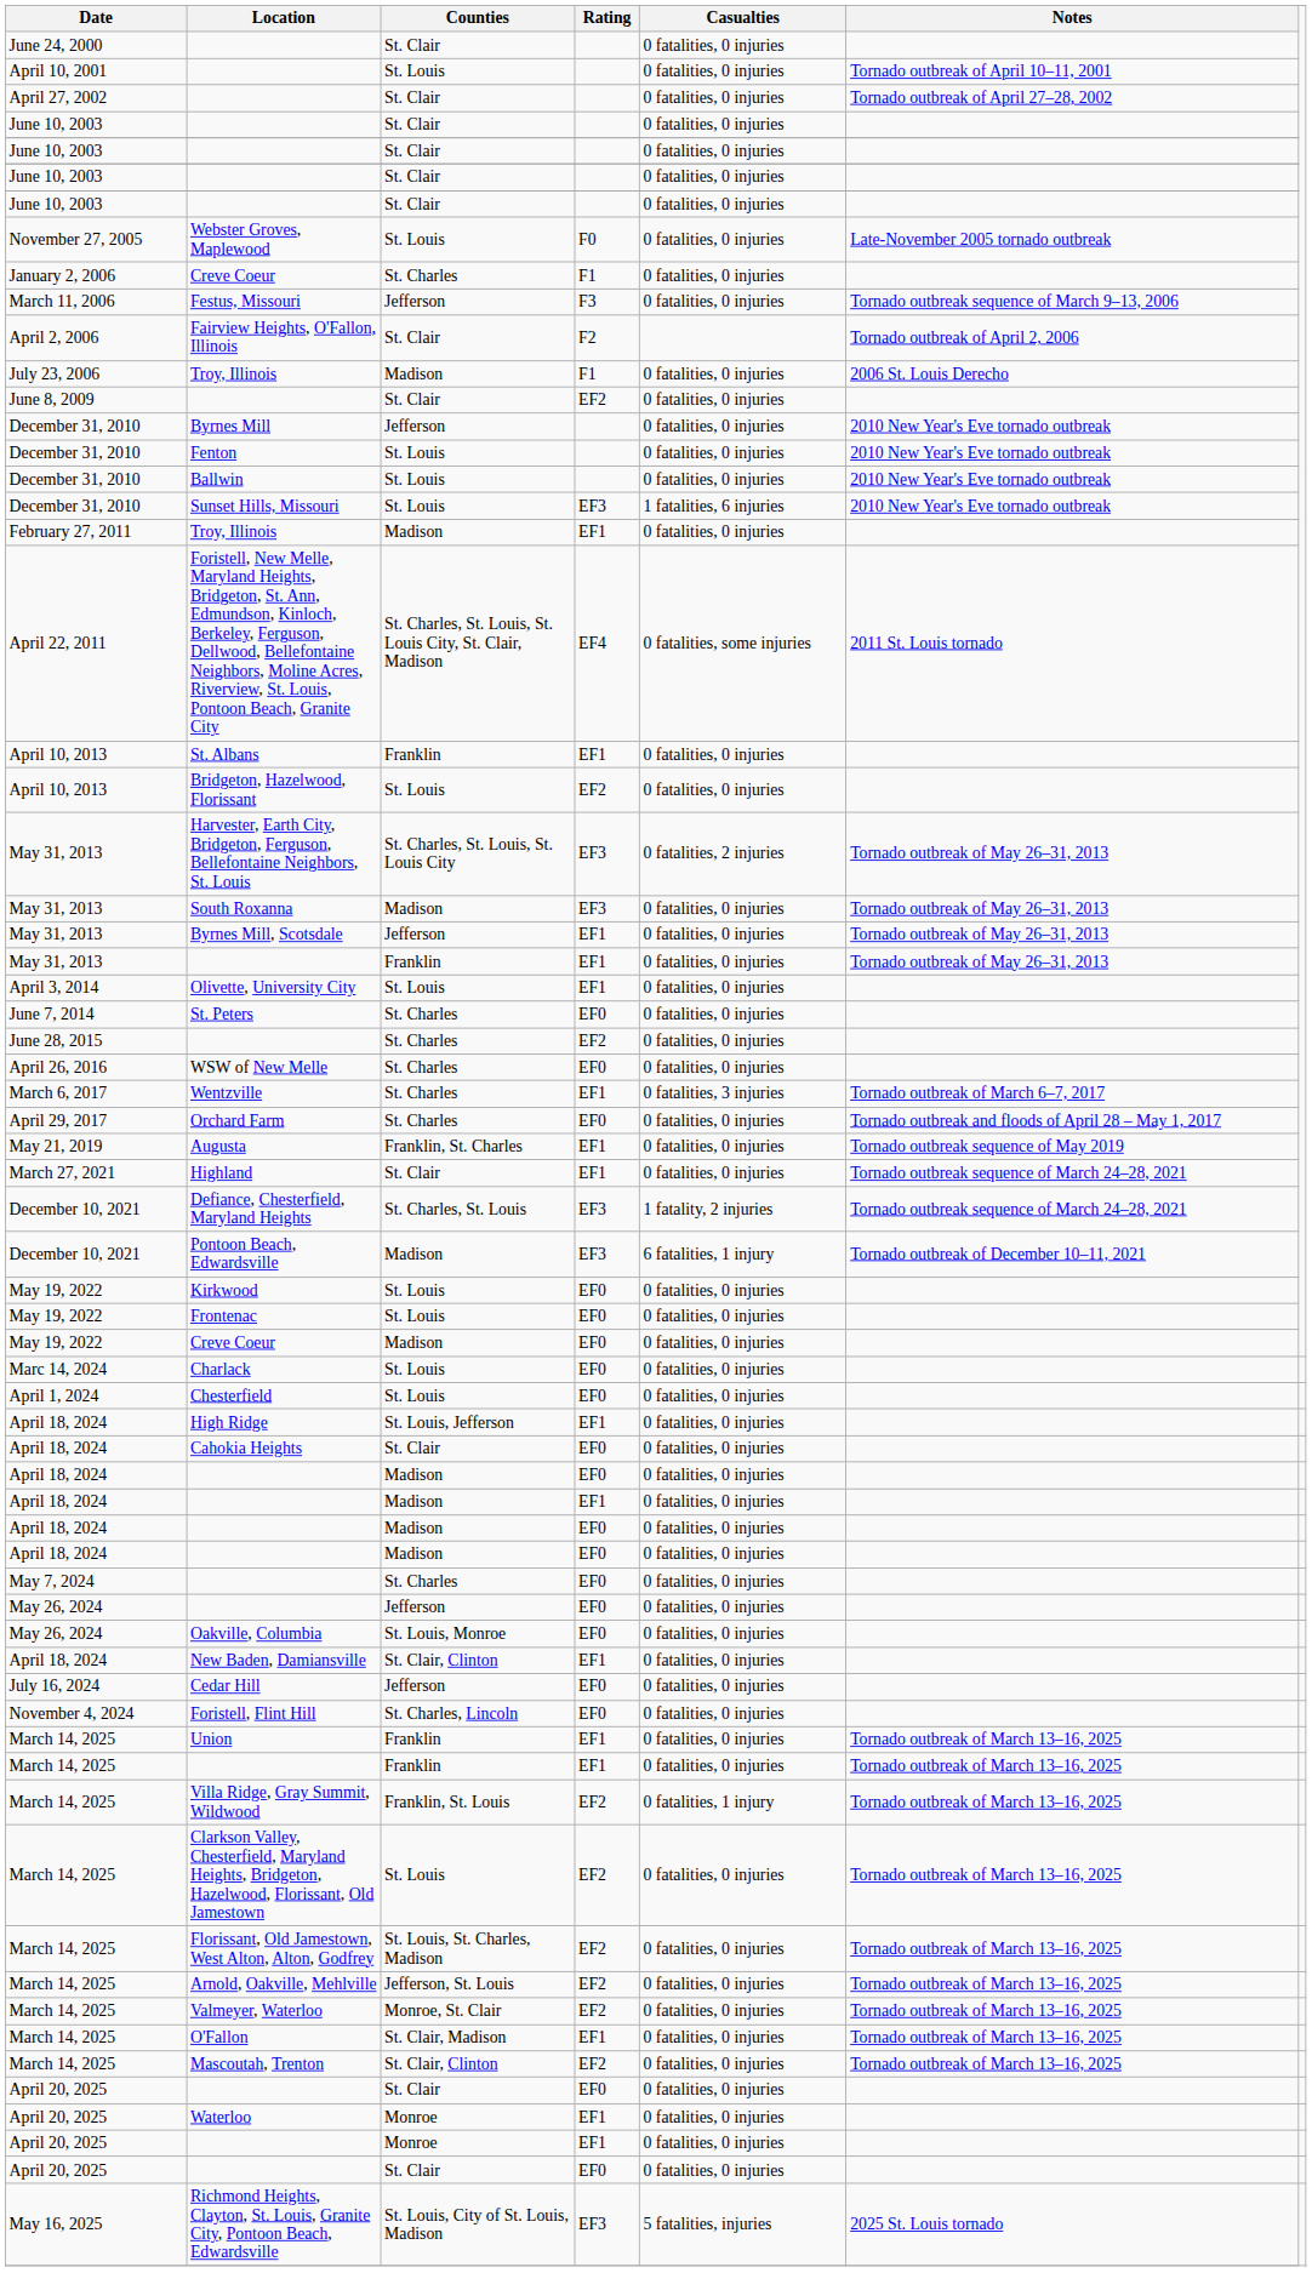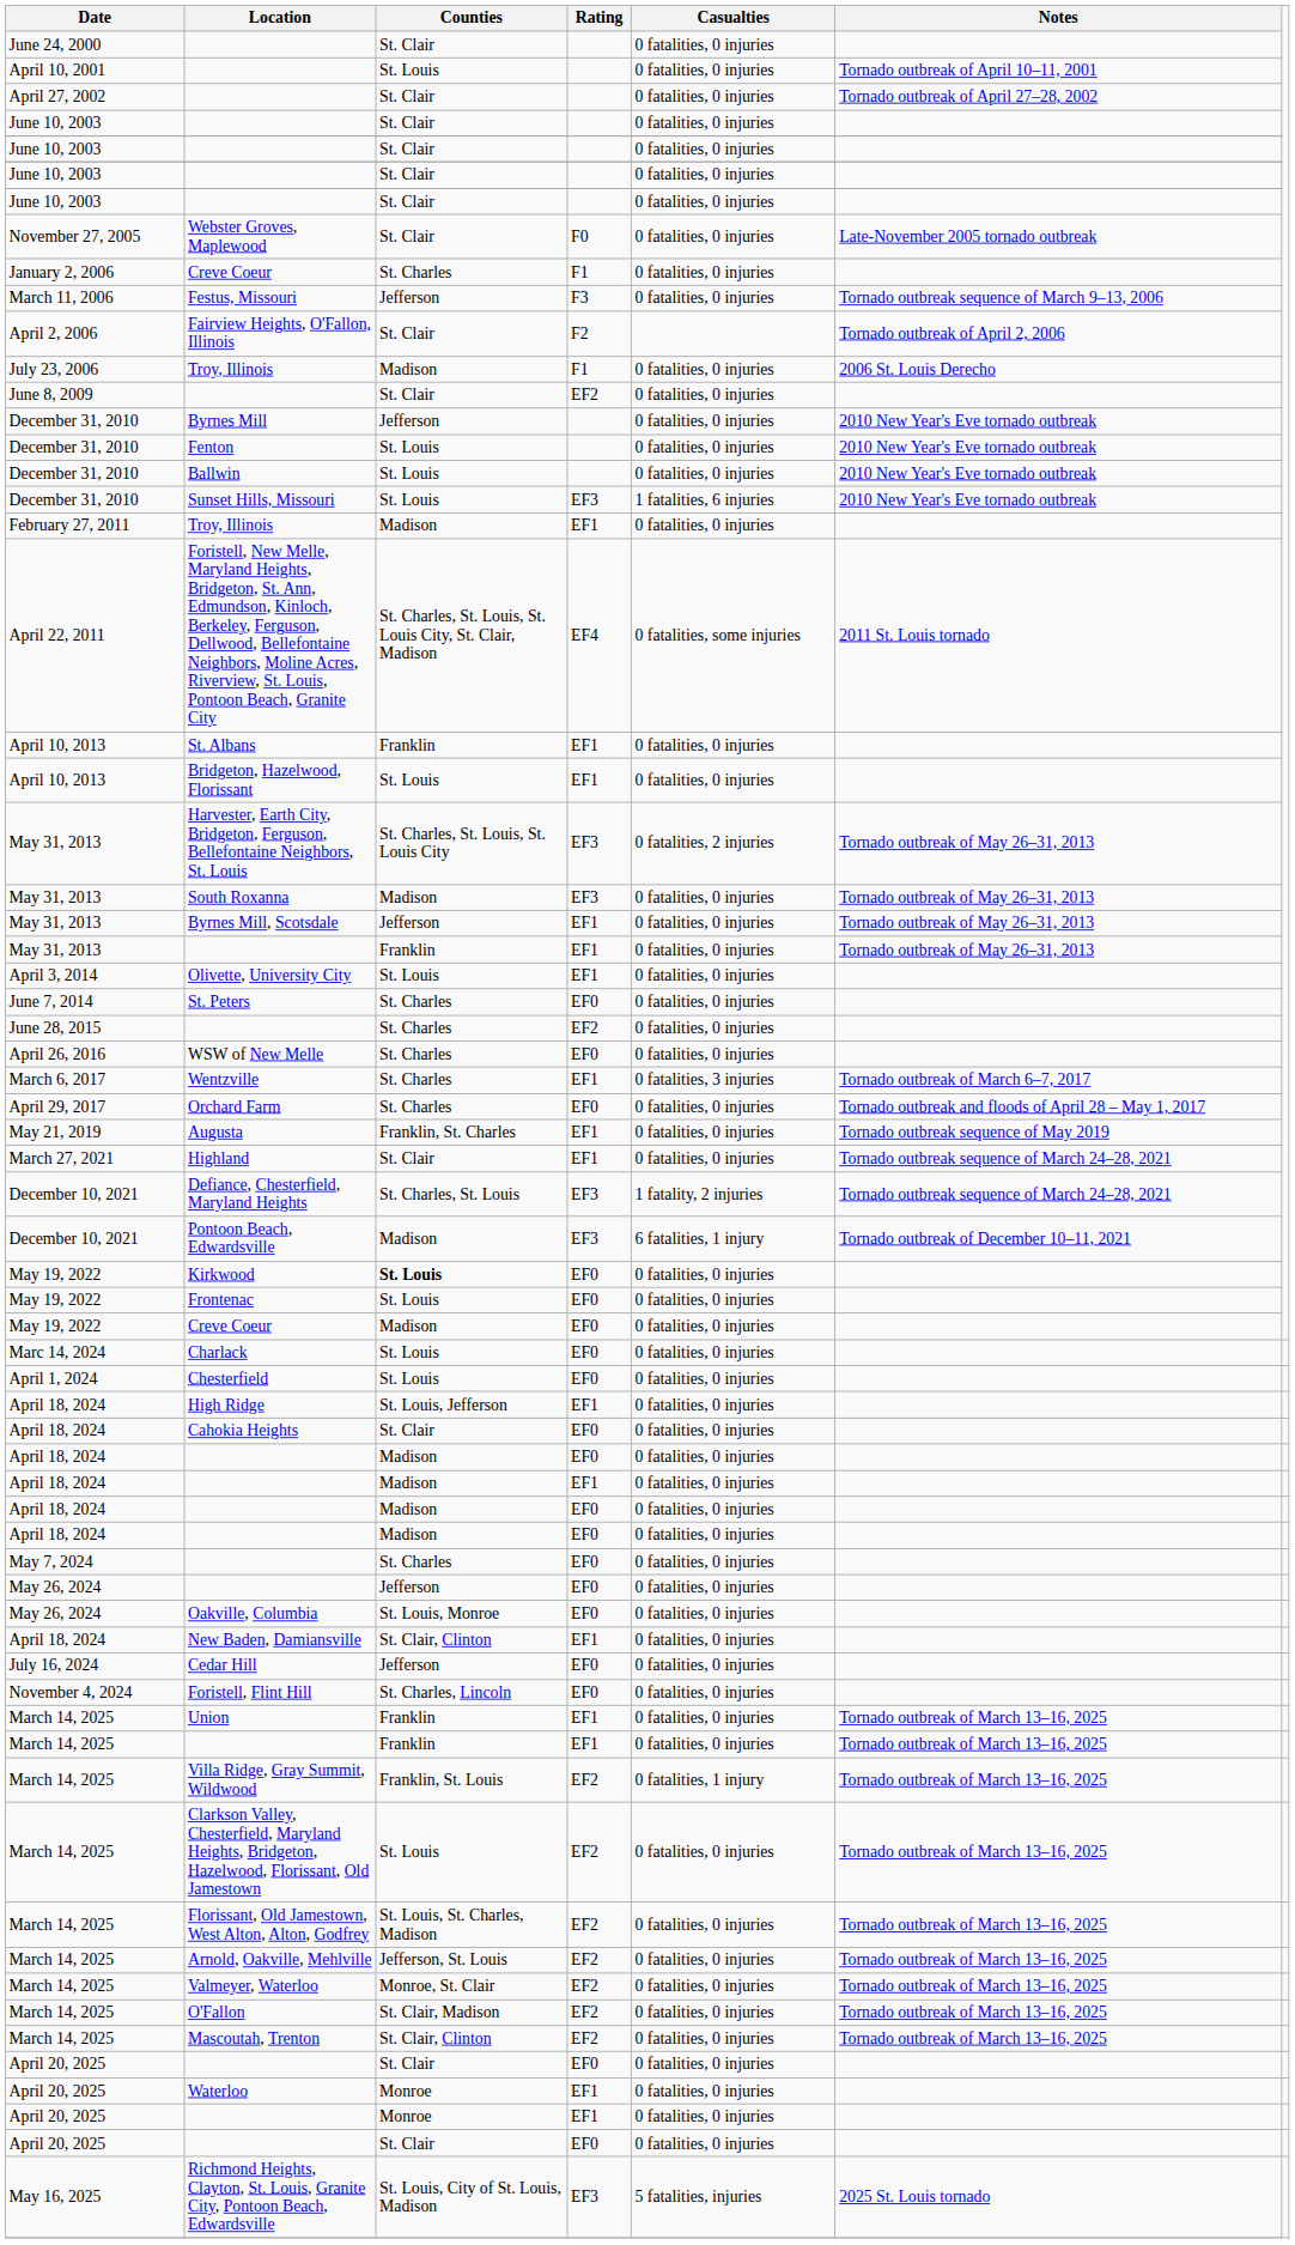 <table class="wikitable" |>
 <tr>
 <th width=14%>Date</th>
 <th width=15%>Location</th>
 <th width=15%>Counties</th>
 <th width=5%>Rating</th>
 <th width=16%>Casualties</th>
 <th width=35%>Notes</th>
 </tr>
 <tr>
 <td>June 24, 2000</td>
 <td></td>
 <td>St. Clair</td>
 <td></td>
 <td>0 fatalities, 0 injuries</td>
 <td></td>
 </tr>
 <tr>
 <td>April 10, 2001</td>
 <td></td>
 <td>St. Louis</td>
 <td></td>
 <td>0 fatalities, 0 injuries</td>
 <td><a href='#'>Tornado outbreak of April 10–11, 2001</a></td>
 </tr>
 <tr>
 <td>April 27, 2002</td>
 <td></td>
 <td>St. Clair</td>
 <td></td>
 <td>0 fatalities, 0 injuries</td>
 <td><a href='#'>Tornado outbreak of April 27–28, 2002</a></td>
 </tr>
 <tr>
 <td>June 10, 2003</td>
 <td></td>
 <td>St. Clair</td>
 <td></td>
 <td>0 fatalities, 0 injuries</td>
 <td></td>
 </tr>
 <tr>
 </tr>
 <tr>
 <td>June 10, 2003</td>
 <td></td>
 <td>St. Clair</td>
 <td></td>
 <td>0 fatalities, 0 injuries</td>
 <td></td>
 </tr>
 <tr>
 </tr>
 <tr>
 <td>June 10, 2003</td>
 <td></td>
 <td>St. Clair</td>
 <td></td>
 <td>0 fatalities, 0 injuries</td>
 <td></td>
 </tr>
 <tr>
 </tr>
 <tr>
 <td>June 10, 2003</td>
 <td></td>
 <td>St. Clair</td>
 <td></td>
 <td>0 fatalities, 0 injuries</td>
 <td></td>
 </tr>
 <tr>
 <td>November 27, 2005</td>
 <td><a href='#'>Webster Groves</a>, <a href='#'>Maplewood</a></td>
-<td>St. Louis</td>
+<td>St. Clair</td>
 <td>F0</td>
 <td>0 fatalities, 0 injuries</td>
 <td><a href='#'>Late-November 2005 tornado outbreak</a></td>
 </tr>
 <tr>
 <td>January 2, 2006</td>
 <td><a href='#'>Creve Coeur</a></td>
 <td>St. Charles</td>
 <td>F1</td>
 <td>0 fatalities, 0 injuries</td>
 <td></td>
 </tr>
 <tr>
 <td>March 11, 2006</td>
 <td><a href='#'>Festus, Missouri</a></td>
 <td>Jefferson</td>
 <td>F3</td>
 <td>0 fatalities, 0 injuries</td>
 <td><a href='#'>Tornado outbreak sequence of March 9–13, 2006</a></td>
 </tr>
 <tr>
 <td>April 2, 2006</td>
 <td><a href='#'>Fairview Heights</a>, <a href='#'>O'Fallon, Illinois</a></td>
 <td>St. Clair</td>
 <td>F2</td>
 <td></td>
 <td><a href='#'>Tornado outbreak of April 2, 2006</a></td>
 </tr>
 <tr>
 <td>July 23, 2006</td>
 <td><a href='#'>Troy, Illinois</a></td>
 <td>Madison</td>
 <td>F1</td>
 <td>0 fatalities, 0 injuries</td>
 <td><a href='#'>2006 St. Louis Derecho</a></td>
 </tr>
 <tr>
 <td>June 8, 2009</td>
 <td></td>
 <td>St. Clair</td>
 <td>EF2</td>
 <td>0 fatalities, 0 injuries</td>
 <td></td>
 </tr>
 <tr>
 <td>December 31, 2010</td>
 <td><a href='#'>Byrnes Mill</a></td>
 <td>Jefferson</td>
 <td></td>
 <td>0 fatalities, 0 injuries</td>
 <td><a href='#'>2010 New Year's Eve tornado outbreak</a></td>
 </tr>
 <tr>
 <td>December 31, 2010</td>
 <td><a href='#'>Fenton</a></td>
 <td>St. Louis</td>
 <td></td>
 <td>0 fatalities, 0 injuries</td>
 <td><a href='#'>2010 New Year's Eve tornado outbreak</a></td>
 </tr>
 <tr>
 <td>December 31, 2010</td>
 <td><a href='#'>Ballwin</a></td>
 <td>St. Louis</td>
 <td></td>
 <td>0 fatalities, 0 injuries</td>
 <td><a href='#'>2010 New Year's Eve tornado outbreak</a></td>
 </tr>
 <tr>
 <td>December 31, 2010</td>
 <td><a href='#'>Sunset Hills, Missouri</a></td>
 <td>St. Louis</td>
 <td>EF3</td>
 <td>1 fatalities, 6 injuries</td>
 <td><a href='#'>2010 New Year's Eve tornado outbreak</a></td>
 </tr>
 <tr>
 <td>February 27, 2011</td>
 <td><a href='#'>Troy, Illinois</a></td>
 <td>Madison</td>
 <td>EF1</td>
 <td>0 fatalities, 0 injuries</td>
 <td></td>
 </tr>
 <tr>
 <td>April 22, 2011</td>
 <td><a href='#'>Foristell</a>, <a href='#'>New Melle</a>, <a href='#'>Maryland Heights</a>, <a href='#'>Bridgeton</a>, <a href='#'>St. Ann</a>, <a href='#'>Edmundson</a>, <a href='#'>Kinloch</a>, <a href='#'>Berkeley</a>, <a href='#'>Ferguson</a>, <a href='#'>Dellwood</a>, <a href='#'>Bellefontaine Neighbors</a>, <a href='#'>Moline Acres</a>, <a href='#'>Riverview</a>, <a href='#'>St. Louis</a>, <a href='#'>Pontoon Beach</a>, <a href='#'>Granite City</a></td>
 <td>St. Charles, St. Louis, St. Louis City, St. Clair, Madison</td>
 <td>EF4</td>
 <td>0 fatalities, some injuries</td>
 <td><a href='#'>2011 St. Louis tornado</a></td>
 </tr>
 <tr>
 <td>April 10, 2013</td>
 <td><a href='#'>St. Albans</a></td>
 <td>Franklin</td>
 <td>EF1</td>
 <td>0 fatalities, 0 injuries</td>
 <td></td>
 </tr>
 <tr>
 <td>April 10, 2013</td>
 <td><a href='#'>Bridgeton</a>, <a href='#'>Hazelwood</a>, <a href='#'>Florissant</a></td>
 <td>St. Louis</td>
-<td>EF2</td>
+<td>EF1</td>
 <td>0 fatalities, 0 injuries</td>
 <td></td>
 </tr>
 <tr>
 <td>May 31, 2013</td>
 <td><a href='#'>Harvester</a>, <a href='#'>Earth City</a>, <a href='#'>Bridgeton</a>, <a href='#'>Ferguson</a>, <a href='#'>Bellefontaine Neighbors</a>, <a href='#'>St. Louis</a></td>
 <td>St. Charles, St. Louis, St. Louis City</td>
 <td>EF3</td>
 <td>0 fatalities, 2 injuries</td>
 <td><a href='#'>Tornado outbreak of May 26–31, 2013</a></td>
 </tr>
 <tr>
 <td>May 31, 2013</td>
 <td><a href='#'>South Roxanna</a></td>
 <td>Madison</td>
 <td>EF3</td>
 <td>0 fatalities, 0 injuries</td>
 <td><a href='#'>Tornado outbreak of May 26–31, 2013</a></td>
 </tr>
 <tr>
 <td>May 31, 2013</td>
 <td><a href='#'>Byrnes Mill</a>, <a href='#'>Scotsdale</a></td>
 <td>Jefferson</td>
 <td>EF1</td>
 <td>0 fatalities, 0 injuries</td>
 <td><a href='#'>Tornado outbreak of May 26–31, 2013</a></td>
 </tr>
 <tr>
 <td>May 31, 2013</td>
 <td></td>
 <td>Franklin</td>
 <td>EF1</td>
 <td>0 fatalities, 0 injuries</td>
 <td><a href='#'>Tornado outbreak of May 26–31, 2013</a></td>
 </tr>
 <tr>
 <td>April 3, 2014</td>
 <td><a href='#'>Olivette</a>, <a href='#'>University City</a></td>
 <td>St. Louis</td>
 <td>EF1</td>
 <td>0 fatalities, 0 injuries</td>
 <td></td>
 </tr>
 <tr>
 <td>June 7, 2014</td>
 <td><a href='#'>St. Peters</a></td>
 <td>St. Charles</td>
 <td>EF0</td>
 <td>0 fatalities, 0 injuries</td>
 <td></td>
 </tr>
 <tr>
 <td>June 28, 2015</td>
 <td></td>
 <td>St. Charles</td>
 <td>EF2</td>
 <td>0 fatalities, 0 injuries</td>
 <td></td>
 </tr>
 <tr>
 <td>April 26, 2016</td>
 <td>WSW of <a href='#'>New Melle</a></td>
 <td>St. Charles</td>
 <td>EF0</td>
 <td>0 fatalities, 0 injuries</td>
 <td></td>
 </tr>
 <tr>
 <td>March 6, 2017</td>
 <td><a href='#'>Wentzville</a></td>
 <td>St. Charles</td>
 <td>EF1</td>
 <td>0 fatalities, 3 injuries</td>
 <td><a href='#'>Tornado outbreak of March 6–7, 2017</a></td>
 </tr>
 <tr>
 <td>April 29, 2017</td>
 <td><a href='#'>Orchard Farm</a></td>
 <td>St. Charles</td>
 <td>EF0</td>
 <td>0 fatalities, 0 injuries</td>
 <td><a href='#'>Tornado outbreak and floods of April 28 – May 1, 2017</a></td>
 </tr>
 <tr>
 <td>May 21, 2019</td>
 <td><a href='#'>Augusta</a></td>
 <td>Franklin, St. Charles</td>
 <td>EF1</td>
 <td>0 fatalities, 0 injuries</td>
 <td><a href='#'>Tornado outbreak sequence of May 2019</a></td>
 </tr>
 <tr>
 <td>March 27, 2021</td>
 <td><a href='#'>Highland</a></td>
 <td>St. Clair</td>
 <td>EF1</td>
 <td>0 fatalities, 0 injuries</td>
 <td><a href='#'>Tornado outbreak sequence of March 24–28, 2021</a></td>
 </tr>
 <tr>
 <td>December 10, 2021</td>
 <td><a href='#'>Defiance</a>, <a href='#'>Chesterfield</a>, <a href='#'>Maryland Heights</a></td>
 <td>St. Charles, St. Louis</td>
 <td>EF3</td>
 <td>1 fatality, 2 injuries</td>
 <td><a href='#'>Tornado outbreak sequence of March 24–28, 2021</a></td>
 </tr>
 <tr>
 <td>December 10, 2021</td>
 <td><a href='#'>Pontoon Beach</a>, <a href='#'>Edwardsville</a></td>
 <td>Madison</td>
 <td>EF3</td>
 <td>6 fatalities, 1 injury</td>
 <td><a href='#'>Tornado outbreak of December 10–11, 2021</a></td>
 </tr>
 <tr>
 <td>May 19, 2022</td>
 <td><a href='#'>Kirkwood</a></td>
-<td>St. Louis</td>
+<td><strong>St. Louis</strong></td>
 <td>EF0</td>
 <td>0 fatalities, 0 injuries</td>
 <td></td>
 </tr>
 <tr>
 <td>May 19, 2022</td>
 <td><a href='#'>Frontenac</a></td>
 <td>St. Louis</td>
 <td>EF0</td>
 <td>0 fatalities, 0 injuries</td>
 <td></td>
 </tr>
 <tr>
 <td>May 19, 2022</td>
 <td><a href='#'>Creve Coeur</a></td>
 <td>Madison</td>
 <td>EF0</td>
 <td>0 fatalities, 0 injuries</td>
 <td></td>
 </tr>
 <tr>
 <td>Marc 14, 2024</td>
 <td><a href='#'>Charlack</a></td>
 <td>St. Louis</td>
 <td>EF0</td>
 <td>0 fatalities, 0 injuries</td>
 <td></td>
 <td></td>
 </tr>
 <tr>
 <td>April 1, 2024</td>
 <td><a href='#'>Chesterfield</a></td>
 <td>St. Louis</td>
 <td>EF0</td>
 <td>0 fatalities, 0 injuries</td>
 <td></td>
 <td></td>
 </tr>
 <tr>
 <td>April 18, 2024</td>
 <td><a href='#'>High Ridge</a></td>
 <td>St. Louis, Jefferson</td>
 <td>EF1</td>
 <td>0 fatalities, 0 injuries</td>
 <td></td>
 <td></td>
 </tr>
 <tr>
 <td>April 18, 2024</td>
 <td><a href='#'>Cahokia Heights</a></td>
 <td>St. Clair</td>
 <td>EF0</td>
 <td>0 fatalities, 0 injuries</td>
 <td></td>
 <td></td>
 </tr>
 <tr>
 <td>April 18, 2024</td>
 <td></td>
 <td>Madison</td>
 <td>EF0</td>
 <td>0 fatalities, 0 injuries</td>
 <td></td>
 <td></td>
 </tr>
 <tr>
 <td>April 18, 2024</td>
 <td></td>
 <td>Madison</td>
 <td>EF1</td>
 <td>0 fatalities, 0 injuries</td>
 <td></td>
 <td></td>
 </tr>
 <tr>
 <td>April 18, 2024</td>
 <td></td>
 <td>Madison</td>
 <td>EF0</td>
 <td>0 fatalities, 0 injuries</td>
 <td></td>
 <td></td>
 </tr>
 <tr>
 <td>April 18, 2024</td>
 <td></td>
 <td>Madison</td>
 <td>EF0</td>
 <td>0 fatalities, 0 injuries</td>
 <td></td>
 <td></td>
 </tr>
 <tr>
 <td>May 7, 2024</td>
 <td></td>
 <td>St. Charles</td>
 <td>EF0</td>
 <td>0 fatalities, 0 injuries</td>
 <td></td>
 <td></td>
 </tr>
 <tr>
 <td>May 26, 2024</td>
 <td></td>
 <td>Jefferson</td>
 <td>EF0</td>
 <td>0 fatalities, 0 injuries</td>
 <td></td>
 <td></td>
 </tr>
 <tr>
 <td>May 26, 2024</td>
 <td><a href='#'>Oakville</a>, <a href='#'>Columbia</a></td>
 <td>St. Louis, Monroe</td>
 <td>EF0</td>
 <td>0 fatalities, 0 injuries</td>
 <td></td>
 <td></td>
 </tr>
 <tr>
 <td>April 18, 2024</td>
 <td><a href='#'>New Baden</a>, <a href='#'>Damiansville</a></td>
 <td>St. Clair, <a href='#'>Clinton</a></td>
 <td>EF1</td>
 <td>0 fatalities, 0 injuries</td>
 <td></td>
 <td></td>
 </tr>
 <tr>
 <td>July 16, 2024</td>
 <td><a href='#'>Cedar Hill</a></td>
 <td>Jefferson</td>
 <td>EF0</td>
 <td>0 fatalities, 0 injuries</td>
 <td></td>
 <td></td>
 </tr>
 <tr>
 <td>November 4, 2024</td>
 <td><a href='#'>Foristell</a>, <a href='#'>Flint Hill</a></td>
 <td>St. Charles, <a href='#'>Lincoln</a></td>
 <td>EF0</td>
 <td>0 fatalities, 0 injuries</td>
 <td></td>
 <td></td>
 </tr>
 <tr>
 <td>March 14, 2025</td>
 <td><a href='#'>Union</a></td>
 <td>Franklin</td>
 <td>EF1</td>
 <td>0 fatalities, 0 injuries</td>
 <td><a href='#'>Tornado outbreak of March 13–16, 2025</a></td>
 <td></td>
 </tr>
 <tr>
 <td>March 14, 2025</td>
 <td></td>
 <td>Franklin</td>
 <td>EF1</td>
 <td>0 fatalities, 0 injuries</td>
 <td><a href='#'>Tornado outbreak of March 13–16, 2025</a></td>
 <td></td>
 </tr>
 <tr>
 <td>March 14, 2025</td>
 <td><a href='#'>Villa Ridge</a>, <a href='#'>Gray Summit</a>, <a href='#'>Wildwood</a></td>
 <td>Franklin, St. Louis</td>
 <td>EF2</td>
 <td>0 fatalities, 1 injury</td>
 <td><a href='#'>Tornado outbreak of March 13–16, 2025</a></td>
 <td></td>
 </tr>
 <tr>
 <td>March 14, 2025</td>
 <td><a href='#'>Clarkson Valley</a>, <a href='#'>Chesterfield</a>, <a href='#'>Maryland Heights</a>, <a href='#'>Bridgeton</a>, <a href='#'>Hazelwood</a>, <a href='#'>Florissant</a>, <a href='#'>Old Jamestown</a></td>
 <td>St. Louis</td>
 <td>EF2</td>
 <td>0 fatalities, 0 injuries</td>
 <td><a href='#'>Tornado outbreak of March 13–16, 2025</a></td>
 <td></td>
 </tr>
 <tr>
 <td>March 14, 2025</td>
 <td><a href='#'>Florissant</a>, <a href='#'>Old Jamestown</a>, <a href='#'>West Alton</a>, <a href='#'>Alton</a>, <a href='#'>Godfrey</a></td>
 <td>St. Louis, St. Charles, Madison</td>
 <td>EF2</td>
 <td>0 fatalities, 0 injuries</td>
 <td><a href='#'>Tornado outbreak of March 13–16, 2025</a></td>
 <td></td>
 </tr>
 <tr>
 <td>March 14, 2025</td>
 <td><a href='#'>Arnold</a>, <a href='#'>Oakville</a>, <a href='#'>Mehlville</a></td>
 <td>Jefferson, St. Louis</td>
 <td>EF2</td>
 <td>0 fatalities, 0 injuries</td>
 <td><a href='#'>Tornado outbreak of March 13–16, 2025</a></td>
 <td></td>
 </tr>
 <tr>
 <td>March 14, 2025</td>
 <td><a href='#'>Valmeyer</a>, <a href='#'>Waterloo</a></td>
 <td>Monroe, St. Clair</td>
 <td>EF2</td>
 <td>0 fatalities, 0 injuries</td>
 <td><a href='#'>Tornado outbreak of March 13–16, 2025</a></td>
 <td></td>
 </tr>
 <tr>
 <td>March 14, 2025</td>
 <td><a href='#'>O'Fallon</a></td>
 <td>St. Clair, Madison</td>
-<td>EF1</td>
+<td>EF2</td>
 <td>0 fatalities, 0 injuries</td>
 <td><a href='#'>Tornado outbreak of March 13–16, 2025</a></td>
 <td></td>
 </tr>
 <tr>
 <td>March 14, 2025</td>
 <td><a href='#'>Mascoutah</a>, <a href='#'>Trenton</a></td>
 <td>St. Clair, <a href='#'>Clinton</a></td>
 <td>EF2</td>
 <td>0 fatalities, 0 injuries</td>
 <td><a href='#'>Tornado outbreak of March 13–16, 2025</a></td>
 <td></td>
 </tr>
 <tr>
 <td>April 20, 2025</td>
 <td></td>
 <td>St. Clair</td>
 <td>EF0</td>
 <td>0 fatalities, 0 injuries</td>
 <td></td>
 <td></td>
 </tr>
 <tr>
 <td>April 20, 2025</td>
 <td><a href='#'>Waterloo</a></td>
 <td>Monroe</td>
 <td>EF1</td>
 <td>0 fatalities, 0 injuries</td>
 <td></td>
 <td></td>
 </tr>
 <tr>
 <td>April 20, 2025</td>
 <td></td>
 <td>Monroe</td>
 <td>EF1</td>
 <td>0 fatalities, 0 injuries</td>
 <td></td>
 <td></td>
 </tr>
 <tr>
 <td>April 20, 2025</td>
 <td></td>
 <td>St. Clair</td>
 <td>EF0</td>
 <td>0 fatalities, 0 injuries</td>
 <td></td>
 <td></td>
 </tr>
 <tr>
 <td>May 16, 2025</td>
 <td><a href='#'>Richmond Heights</a>, <a href='#'>Clayton</a>, <a href='#'>St. Louis</a>, <a href='#'>Granite City</a>, <a href='#'>Pontoon Beach</a>, <a href='#'>Edwardsville</a></td>
 <td>St. Louis, City of St. Louis, Madison</td>
 <td>EF3</td>
 <td>5 fatalities,  injuries</td>
 <td><a href='#'>2025 St. Louis tornado</a></td>
 </tr>
 <tr>
 </tr>
 </table>
